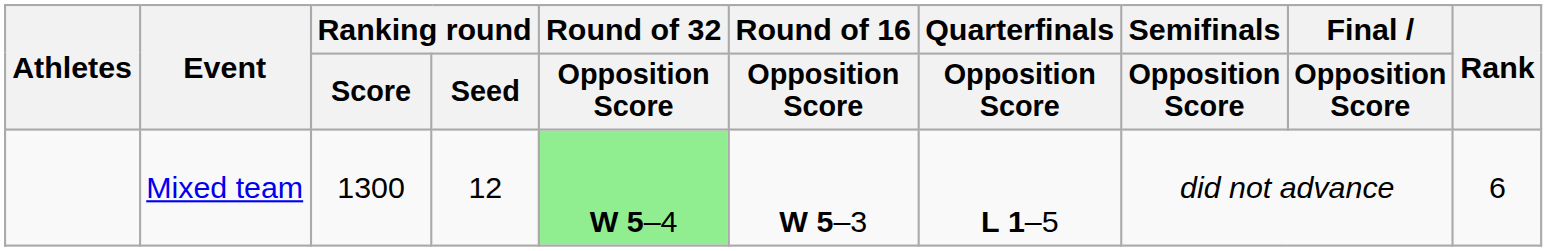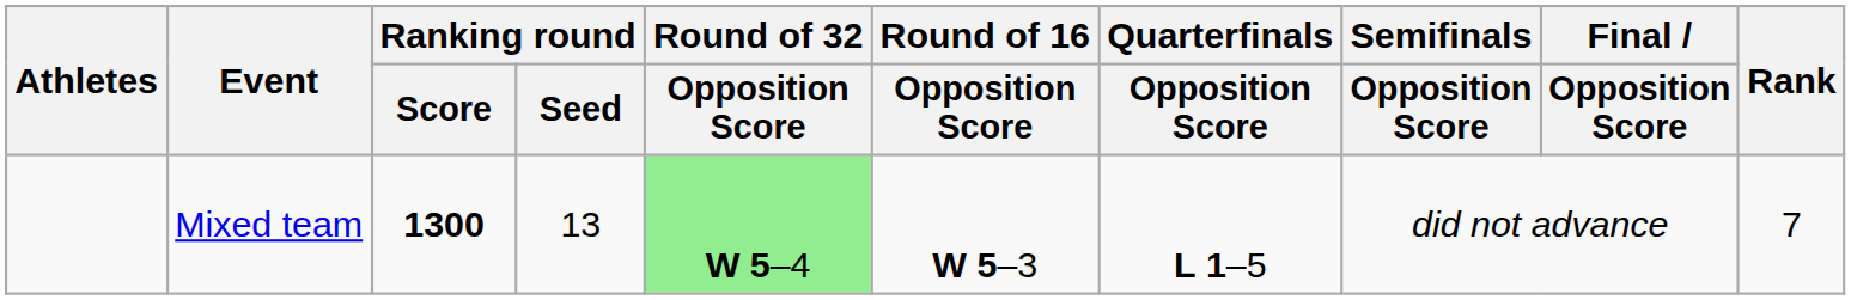 <table class="wikitable" style="font-size:90%;">
 <tr>
 <th rowspan="2">Athletes</th>
 <th rowspan="2">Event</th>
 <th colspan="2">Ranking round</th>
 <th>Round of 32</th>
 <th>Round of 16</th>
 <th>Quarterfinals</th>
 <th>Semifinals</th>
 <th>Final / </th>
 <th rowspan=2>Rank</th>
 </tr>
 <tr style="font-size:95%">
 <th>Score</th>
 <th>Seed</th>
 <th>Opposition<br>Score</th>
 <th>Opposition<br>Score</th>
 <th>Opposition<br>Score</th>
 <th>Opposition<br>Score</th>
 <th>Opposition<br>Score</th>
 </tr>
 <tr align=center>
 <td align=left><br></td>
 <td><a href='#'>Mixed team</a></td>
-<td>1300</td>
-<td>12</td>
+<td><strong>1300</strong></td>
+<td>13</td>
 <td style="background: lightgreen;"><small><br></small><br><strong>W</strong> <strong>5</strong>–4</td>
 <td><small><br></small><br><strong>W</strong> <strong>5</strong>–3</td>
 <td><small><br></small><br><strong>L</strong> <strong>1</strong>–5</td>
 <td colspan=2><em>did not advance</em></td>
-<td>6</td>
+<td>7</td>
 </tr>
 </table>
